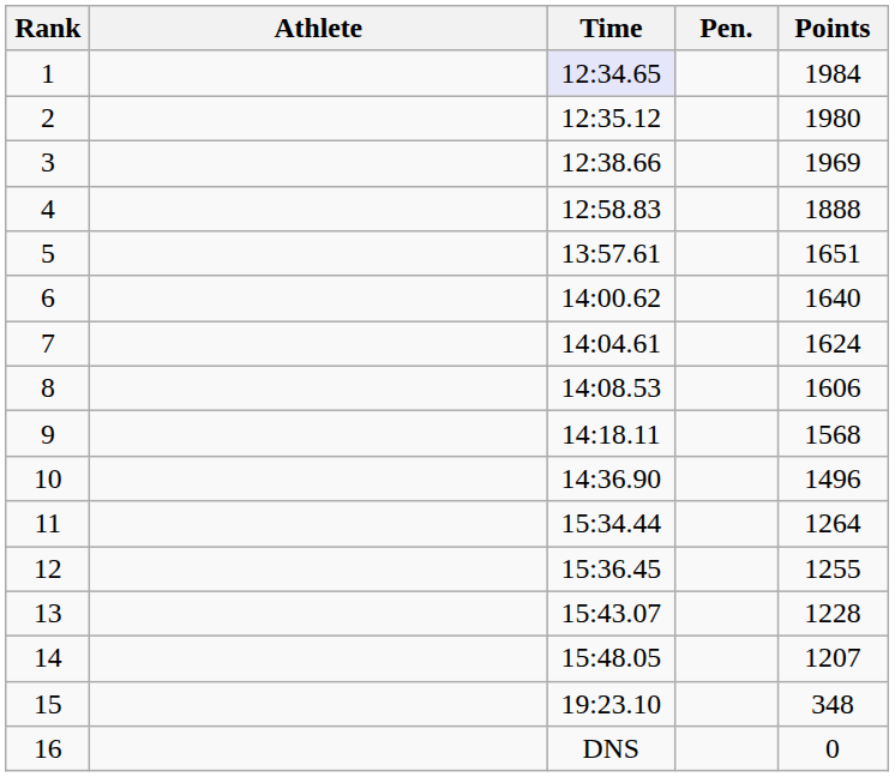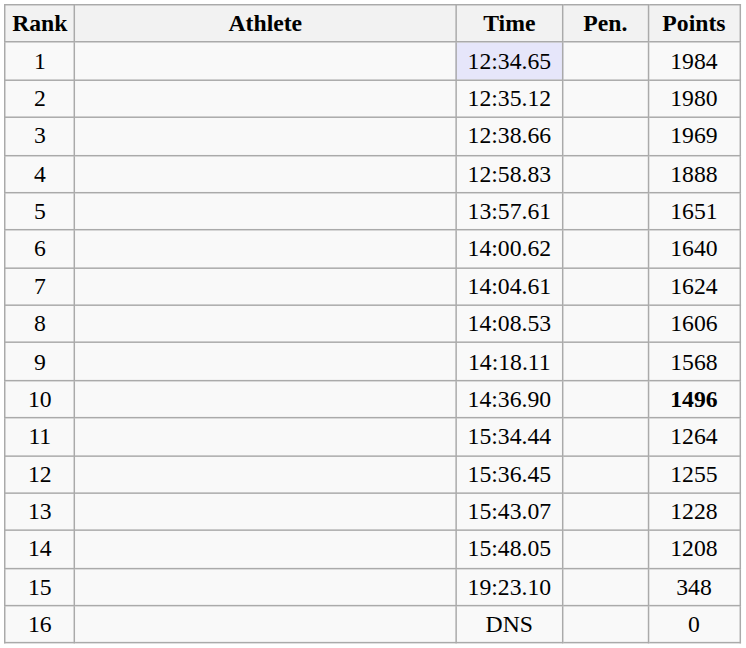 <table class=wikitable style="text-align:center">
 <tr>
 <th width=40>Rank</th>
 <th width=250>Athlete</th>
 <th width=65>Time</th>
 <th width=50>Pen.</th>
 <th width=55>Points</th>
 </tr>
 <tr>
 <td>1</td>
 <td align=left></td>
 <td style="background: lavender;">12:34.65</td>
 <td></td>
 <td>1984</td>
 </tr>
 <tr>
 <td>2</td>
 <td align=left></td>
 <td>12:35.12</td>
 <td></td>
 <td>1980</td>
 </tr>
 <tr>
 <td>3</td>
 <td align=left></td>
 <td>12:38.66</td>
 <td></td>
 <td>1969</td>
 </tr>
 <tr>
 <td>4</td>
 <td align=left></td>
 <td>12:58.83</td>
 <td></td>
 <td>1888</td>
 </tr>
 <tr>
 <td>5</td>
 <td align=left></td>
 <td>13:57.61</td>
 <td></td>
 <td>1651</td>
 </tr>
 <tr>
 <td>6</td>
 <td align=left></td>
 <td>14:00.62</td>
 <td></td>
 <td>1640</td>
 </tr>
 <tr>
 <td>7</td>
 <td align=left></td>
 <td>14:04.61</td>
 <td></td>
 <td>1624</td>
 </tr>
 <tr>
 <td>8</td>
 <td align=left></td>
 <td>14:08.53</td>
 <td></td>
 <td>1606</td>
 </tr>
 <tr>
 <td>9</td>
 <td align=left></td>
 <td>14:18.11</td>
 <td></td>
 <td>1568</td>
 </tr>
 <tr>
 <td>10</td>
 <td align=left></td>
 <td>14:36.90</td>
 <td></td>
-<td>1496</td>
+<td><strong>1496</strong></td>
 </tr>
 <tr>
 <td>11</td>
 <td align=left></td>
 <td>15:34.44</td>
 <td></td>
 <td>1264</td>
 </tr>
 <tr>
 <td>12</td>
 <td align=left></td>
 <td>15:36.45</td>
 <td></td>
 <td>1255</td>
 </tr>
 <tr>
 <td>13</td>
 <td align=left></td>
 <td>15:43.07</td>
 <td></td>
 <td>1228</td>
 </tr>
 <tr>
 <td>14</td>
 <td align=left></td>
 <td>15:48.05</td>
 <td></td>
-<td>1207</td>
+<td>1208</td>
 </tr>
 <tr>
 <td>15</td>
 <td align=left></td>
 <td>19:23.10</td>
 <td></td>
 <td>348</td>
 </tr>
 <tr>
 <td>16</td>
 <td align=left></td>
 <td>DNS</td>
 <td></td>
 <td>0</td>
 </tr>
 </table>
